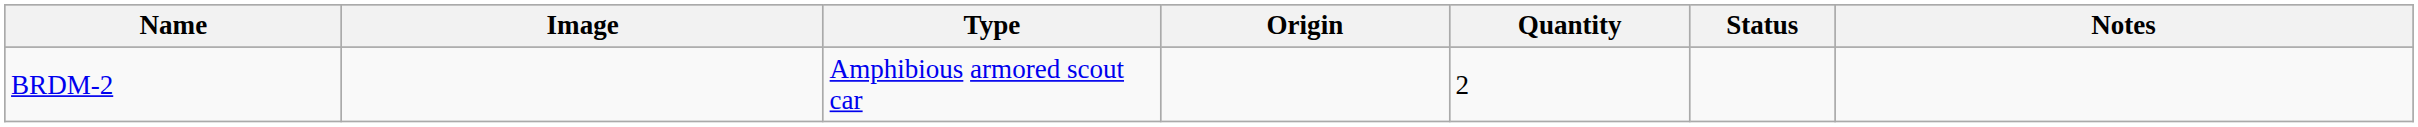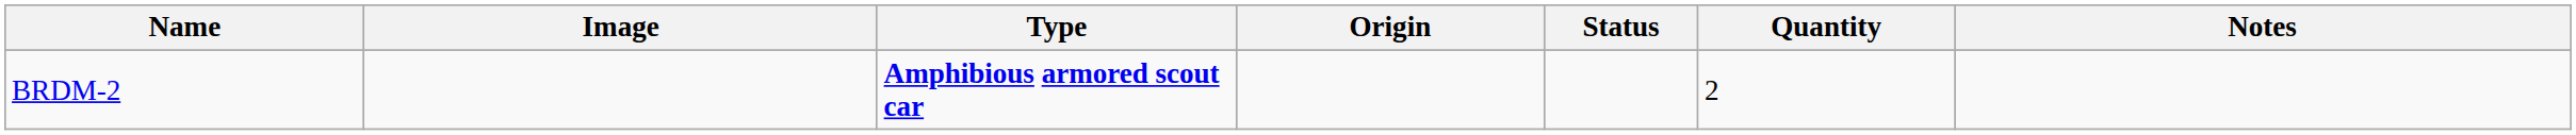 <table class="wikitable" style="width:90%;">
 <tr>
 <th width=14%>Name</th>
 <th width=20%>Image</th>
 <th width=14%>Type</th>
 <th width=12%>Origin</th>
+<th width=06%>Status</th>
 <th width=10%>Quantity</th>
-<th width=06%>Status</th>
 <th width=24%>Notes</th>
 </tr>
 <tr>
 <td><a href='#'>BRDM-2</a></td>
 <td></td>
-<td><a href='#'>Amphibious</a> <a href='#'>armored scout car</a></td>
+<td><strong><a href='#'>Amphibious</a> <a href='#'>armored scout car</a></strong></td>
+<td></td>
 <td></td>
 <td>2</td>
 <td></td>
-<td></td>
 </tr>
 </table>
